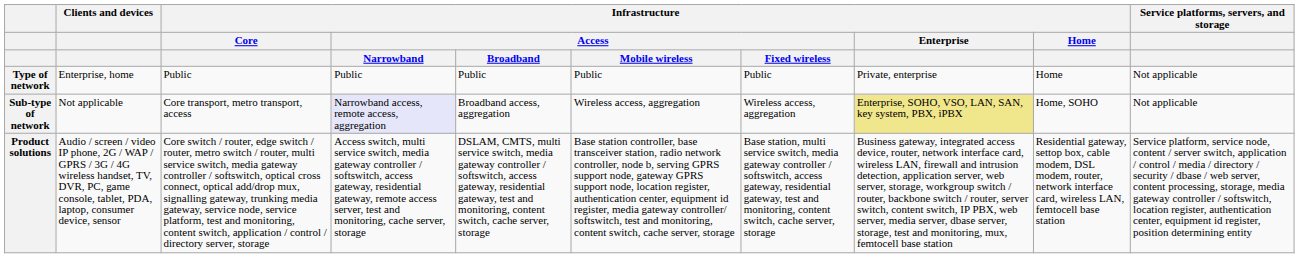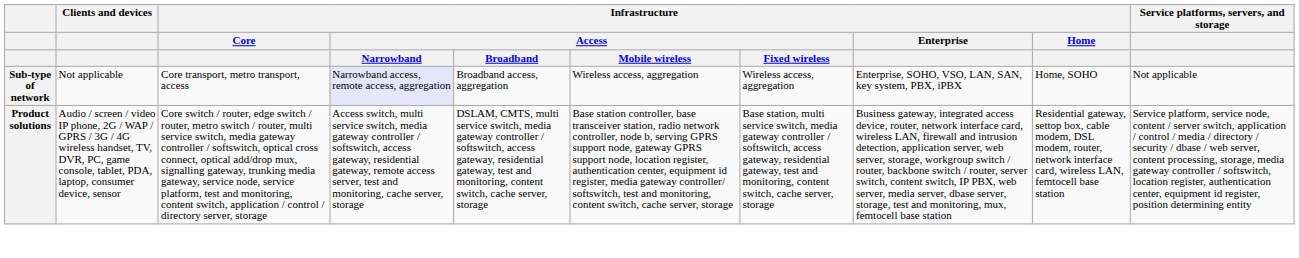 <table class="wikitable" border="1" style="font-size:8pt;">
 <tr valign="top">
 <th></th>
 <th>Clients and devices</th>
 <th colspan="7">Infrastructure</th>
 <th>Service platforms, servers, and storage</th>
 </tr>
 <tr valign="top">
 <th></th>
 <th></th>
 <th><a href='#'>Core</a></th>
 <th colspan="4"><a href='#'>Access</a></th>
 <th>Enterprise</th>
 <th><a href='#'>Home</a></th>
 <th></th>
 </tr>
 <tr valign="top">
 <th></th>
 <th></th>
 <th></th>
 <th><a href='#'>Narrowband</a></th>
 <th><a href='#'>Broadband</a></th>
 <th><a href='#'>Mobile wireless</a></th>
 <th><a href='#'>Fixed wireless</a></th>
 <th></th>
 <th></th>
 <th></th>
 </tr>
 <tr valign="top">
-<th>Type of network</th>
-<td>Enterprise, home</td>
-<td>Public</td>
-<td>Public</td>
-<td>Public</td>
-<td>Public</td>
-<td>Public</td>
-<td>Private, enterprise</td>
-<td>Home</td>
-<td>Not applicable</td>
-</tr>
-<tr valign="top">
 <th>Sub-type of network</th>
 <td>Not applicable</td>
 <td>Core transport, metro transport, access</td>
 <td style="background: lavender;">Narrowband access, remote access, aggregation</td>
 <td>Broadband access, aggregation</td>
 <td>Wireless access, aggregation</td>
 <td>Wireless access, aggregation</td>
-<td style="background: khaki;">Enterprise, SOHO, VSO, LAN, SAN, key system, PBX, iPBX</td>
+<td>Enterprise, SOHO, VSO, LAN, SAN, key system, PBX, iPBX</td>
 <td>Home, SOHO</td>
 <td>Not applicable</td>
 </tr>
 <tr valign="top">
 <th>Product solutions</th>
 <td>Audio / screen / video IP phone, 2G / WAP / GPRS / 3G / 4G wireless handset, TV, DVR, PC, game console, tablet, PDA, laptop, consumer device, sensor</td>
 <td>Core switch / router, edge switch / router, metro switch / router, multi service switch, media gateway controller / softswitch, optical cross connect, optical add/drop mux, signalling gateway, trunking media gateway, service node, service platform, test and monitoring, content switch, application / control / directory server, storage</td>
 <td>Access switch, multi service switch, media gateway controller / softswitch, access gateway, residential gateway, remote access server, test and monitoring, cache server, storage</td>
 <td>DSLAM, CMTS, multi service switch, media gateway controller / softswitch, access gateway, residential gateway, test and monitoring, content switch, cache server, storage</td>
 <td>Base station controller, base transceiver station, radio network controller, node b, serving GPRS support node, gateway GPRS support node, location register, authentication center, equipment id register, media gateway controller/ softswitch, test and monitoring, content switch, cache server, storage</td>
 <td>Base station, multi service switch, media gateway controller / softswitch, access gateway, residential gateway, test and monitoring, content switch, cache server, storage</td>
 <td>Business gateway, integrated access device, router, network interface card, wireless LAN, firewall and intrusion detection, application server, web server, storage, workgroup switch / router, backbone switch / router, server switch, content switch, IP PBX, web server, media server, dbase server, storage, test and monitoring, mux, femtocell base station</td>
 <td>Residential gateway, settop box, cable modem, DSL modem, router, network interface card, wireless LAN, femtocell base station</td>
 <td>Service platform, service node, content / server switch, application / control / media / directory / security / dbase / web server, content processing, storage, media gateway controller / softswitch, location register, authentication center, equipment id register, position determining entity</td>
 </tr>
 </table>
